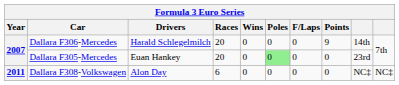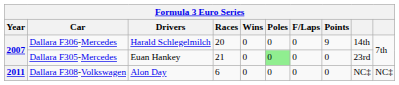 <table class="wikitable" style="font-size:85%">
 <tr>
 <th colspan="10" align="center"><a href='#'>Formula 3 Euro Series</a></th>
 </tr>
 <tr>
 <th>Year</th>
 <th>Car</th>
 <th>Drivers</th>
 <th>Races</th>
 <th>Wins</th>
 <th>Poles</th>
 <th>F/Laps</th>
 <th>Points</th>
 <th></th>
 <th></th>
 </tr>
 <tr>
 <th rowspan=2><a href='#'>2007</a></th>
 <td><a href='#'>Dallara F306</a>-<a href='#'>Mercedes</a></td>
 <td> <a href='#'>Harald Schlegelmilch</a></td>
 <td>20</td>
 <td>0</td>
 <td>0</td>
 <td>0</td>
 <td>9</td>
 <td>14th</td>
 <td rowspan=2>7th</td>
 </tr>
 <tr>
 <td><a href='#'>Dallara F305</a>-<a href='#'>Mercedes</a></td>
 <td> Euan Hankey</td>
-<td>20</td>
+<td>21</td>
 <td>0</td>
 <td style="background: lightgreen;">0</td>
 <td>0</td>
 <td>0</td>
 <td>23rd</td>
 </tr>
 <tr>
 <th><a href='#'>2011</a></th>
 <td><a href='#'>Dallara F308</a>-<a href='#'>Volkswagen</a></td>
 <td> <a href='#'>Alon Day</a></td>
 <td>6</td>
 <td>0</td>
 <td>0</td>
 <td>0</td>
 <td>0</td>
 <td>NC‡</td>
 <td>NC‡</td>
 </tr>
 </table>
